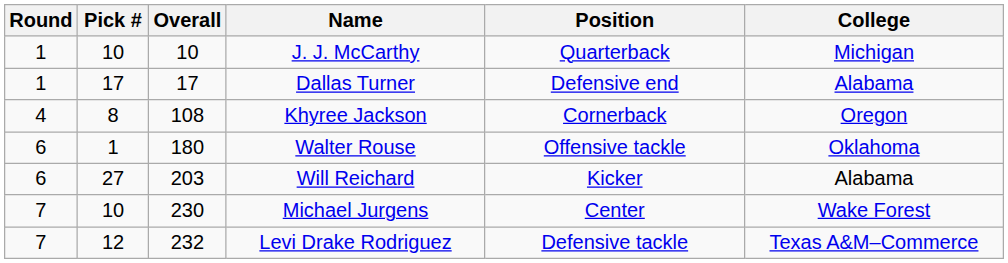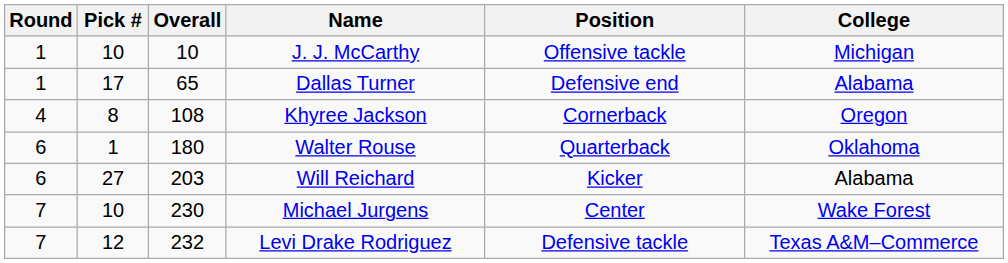 <table class="wikitable sortable" style="text-align:center">
 <tr>
 <th width=50px>Round</th>
 <th width=50px>Pick #</th>
 <th width=50px>Overall</th>
 <th width=200px>Name</th>
 <th width=200px>Position</th>
 <th width=200px>College</th>
 </tr>
 <tr>
 <td>1</td>
 <td>10</td>
 <td>10</td>
 <td><a href='#'>J. J. McCarthy</a></td>
-<td><a href='#'>Quarterback</a></td>
+<td><a href='#'>Offensive tackle</a></td>
 <td><a href='#'>Michigan</a></td>
 </tr>
 <tr>
 <td>1</td>
 <td>17</td>
-<td>17</td>
+<td>65</td>
 <td><a href='#'>Dallas Turner</a></td>
 <td><a href='#'>Defensive end</a></td>
 <td><a href='#'>Alabama</a></td>
 </tr>
 <tr>
 <td>4</td>
 <td>8</td>
 <td>108</td>
 <td><a href='#'>Khyree Jackson</a></td>
 <td><a href='#'>Cornerback</a></td>
 <td><a href='#'>Oregon</a></td>
 </tr>
 <tr>
 <td>6</td>
 <td>1</td>
 <td>180</td>
 <td><a href='#'>Walter Rouse</a></td>
-<td><a href='#'>Offensive tackle</a></td>
+<td><a href='#'>Quarterback</a></td>
 <td><a href='#'>Oklahoma</a></td>
 </tr>
 <tr>
 <td>6</td>
 <td>27</td>
 <td>203</td>
 <td><a href='#'>Will Reichard</a></td>
 <td><a href='#'>Kicker</a></td>
 <td>Alabama</td>
 </tr>
 <tr>
 <td>7</td>
 <td>10</td>
 <td>230</td>
 <td><a href='#'>Michael Jurgens</a></td>
 <td><a href='#'>Center</a></td>
 <td><a href='#'>Wake Forest</a></td>
 </tr>
 <tr>
 <td>7</td>
 <td>12</td>
 <td>232</td>
 <td><a href='#'>Levi Drake Rodriguez</a></td>
 <td><a href='#'>Defensive tackle</a></td>
 <td><a href='#'>Texas A&M–Commerce</a></td>
 </tr>
 </table>
